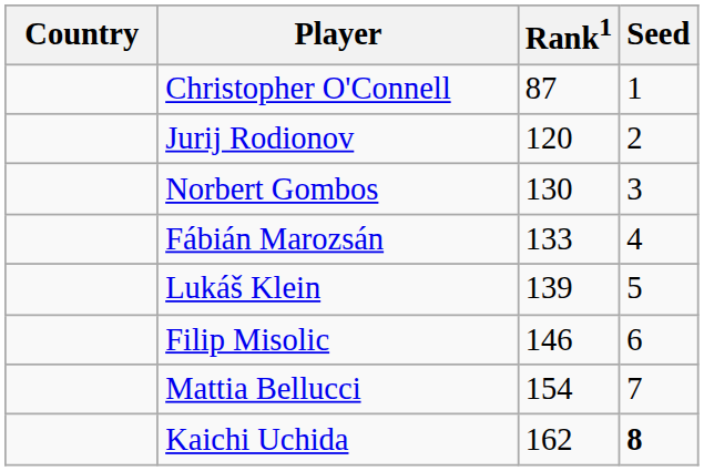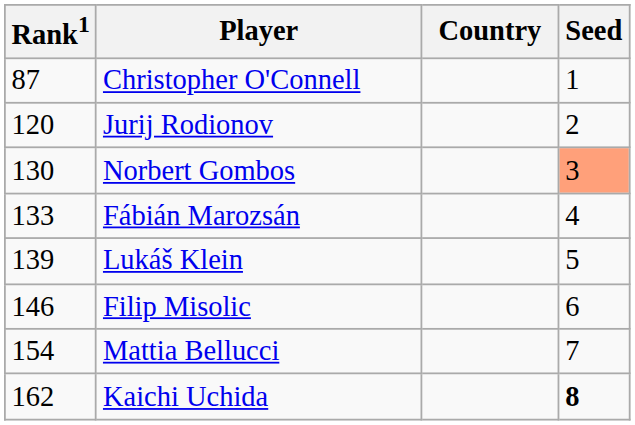 <table class="sortable wikitable">
 <tr>
+<th>Rank<sup>1</sup></th>
+<th width="175">Player</th>
 <th width="70">Country</th>
-<th width="175">Player</th>
-<th>Rank<sup>1</sup></th>
 <th>Seed</th>
 </tr>
 <tr>
+<td>87</td>
+<td><a href='#'>Christopher O'Connell</a></td>
 <td></td>
-<td><a href='#'>Christopher O'Connell</a></td>
-<td>87</td>
 <td>1</td>
 </tr>
 <tr>
+<td>120</td>
+<td><a href='#'>Jurij Rodionov</a></td>
 <td></td>
-<td><a href='#'>Jurij Rodionov</a></td>
-<td>120</td>
 <td>2</td>
 </tr>
 <tr>
+<td>130</td>
+<td><a href='#'>Norbert Gombos</a></td>
 <td></td>
-<td><a href='#'>Norbert Gombos</a></td>
-<td>130</td>
-<td>3</td>
+<td style="background: lightsalmon;">3</td>
 </tr>
 <tr>
+<td>133</td>
+<td><a href='#'>Fábián Marozsán</a></td>
 <td></td>
-<td><a href='#'>Fábián Marozsán</a></td>
-<td>133</td>
 <td>4</td>
 </tr>
 <tr>
+<td>139</td>
+<td><a href='#'>Lukáš Klein</a></td>
 <td></td>
-<td><a href='#'>Lukáš Klein</a></td>
-<td>139</td>
 <td>5</td>
 </tr>
 <tr>
+<td>146</td>
+<td><a href='#'>Filip Misolic</a></td>
 <td></td>
-<td><a href='#'>Filip Misolic</a></td>
-<td>146</td>
 <td>6</td>
 </tr>
 <tr>
+<td>154</td>
+<td><a href='#'>Mattia Bellucci</a></td>
 <td></td>
-<td><a href='#'>Mattia Bellucci</a></td>
-<td>154</td>
 <td>7</td>
 </tr>
 <tr>
+<td>162</td>
+<td><a href='#'>Kaichi Uchida</a></td>
 <td></td>
-<td><a href='#'>Kaichi Uchida</a></td>
-<td>162</td>
 <td><strong>8</strong></td>
 </tr>
 </table>
